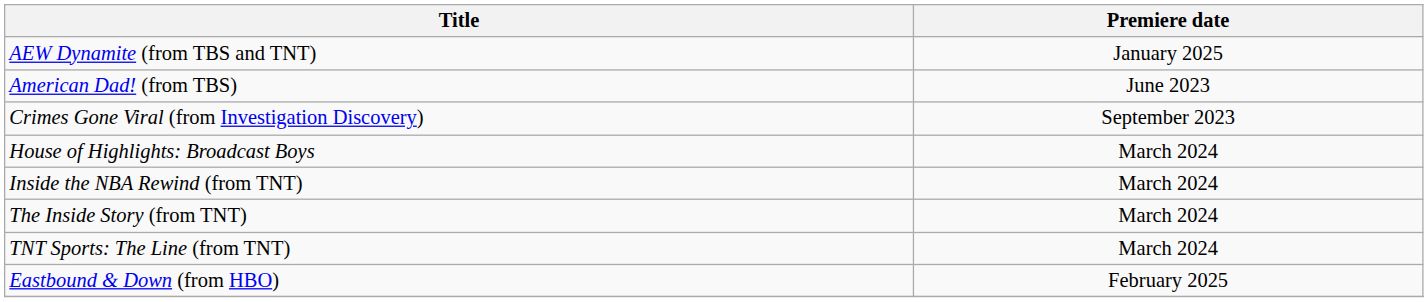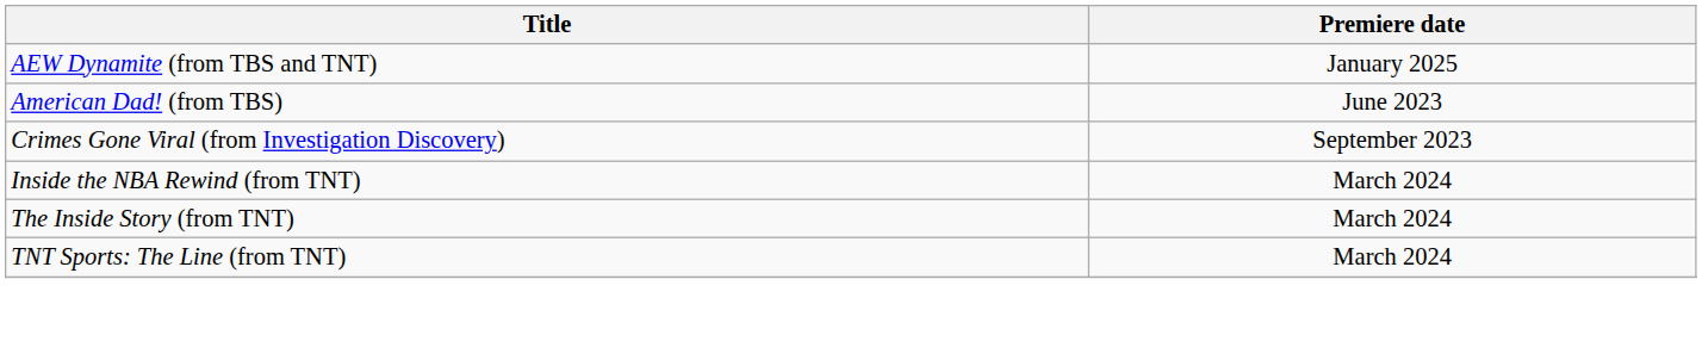 <table class="wikitable plainrowheaders sortable" style="width:70%;text-align:center;">
 <tr>
 <th scope="col" style="width:25%;">Title</th>
 <th scope="col" style="width:14%;">Premiere date</th>
 </tr>
 <tr>
 <td scope="row" style="text-align:left;"><em><a href='#'>AEW Dynamite</a></em> (from TBS and TNT)</td>
 <td>January 2025</td>
 </tr>
 <tr>
 <td scope="row" style="text-align:left;"><em><a href='#'>American Dad!</a></em> (from TBS)</td>
 <td>June 2023</td>
 </tr>
 <tr>
 <td scope="row" style="text-align:left;"><em>Crimes Gone Viral</em> (from <a href='#'>Investigation Discovery</a>)</td>
 <td>September 2023</td>
 </tr>
 <tr>
-<td scope="row" style="text-align:left;"><em>House of Highlights: Broadcast Boys</em></td>
-<td>March 2024</td>
-</tr>
-<tr>
 <td scope="row" style="text-align:left;"><em>Inside the NBA Rewind</em> (from TNT)</td>
 <td>March 2024</td>
 </tr>
 <tr>
 <td scope="row" style="text-align:left;"><em>The Inside Story</em> (from TNT)</td>
 <td>March 2024</td>
 </tr>
 <tr>
 <td scope="row" style="text-align:left;"><em>TNT Sports: The Line</em> (from TNT)</td>
 <td>March 2024</td>
 </tr>
 <tr>
-<td scope="row" style="text-align:left;"><em><a href='#'>Eastbound & Down</a></em> (from <a href='#'>HBO</a>)</td>
-<td>February 2025</td>
-</tr>
-<tr>
 </tr>
 </table>
